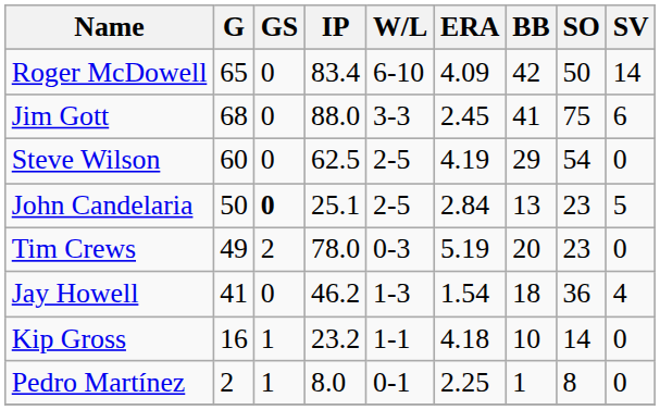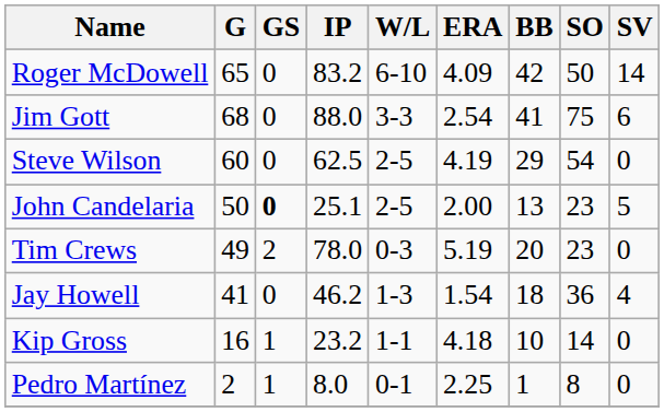 <table class="wikitable sortable" style="text-align:left">
 <tr>
 <th>Name</th>
 <th>G</th>
 <th>GS</th>
 <th>IP</th>
 <th>W/L</th>
 <th>ERA</th>
 <th>BB</th>
 <th>SO</th>
 <th>SV</th>
 </tr>
 <tr>
 <td><a href='#'>Roger McDowell</a></td>
 <td>65</td>
 <td>0</td>
-<td>83.4</td>
+<td>83.2</td>
 <td>6-10</td>
 <td>4.09</td>
 <td>42</td>
 <td>50</td>
 <td>14</td>
 </tr>
 <tr>
 <td><a href='#'>Jim Gott</a></td>
 <td>68</td>
 <td>0</td>
 <td>88.0</td>
 <td>3-3</td>
-<td>2.45</td>
+<td>2.54</td>
 <td>41</td>
 <td>75</td>
 <td>6</td>
 </tr>
 <tr>
 <td><a href='#'>Steve Wilson</a></td>
 <td>60</td>
 <td>0</td>
 <td>62.5</td>
 <td>2-5</td>
 <td>4.19</td>
 <td>29</td>
 <td>54</td>
 <td>0</td>
 </tr>
 <tr>
 <td><a href='#'>John Candelaria</a></td>
 <td>50</td>
 <td><strong>0</strong></td>
 <td>25.1</td>
 <td>2-5</td>
-<td>2.84</td>
+<td>2.00</td>
 <td>13</td>
 <td>23</td>
 <td>5</td>
 </tr>
 <tr>
 <td><a href='#'>Tim Crews</a></td>
 <td>49</td>
 <td>2</td>
 <td>78.0</td>
 <td>0-3</td>
 <td>5.19</td>
 <td>20</td>
 <td>23</td>
 <td>0</td>
 </tr>
 <tr>
 <td><a href='#'>Jay Howell</a></td>
 <td>41</td>
 <td>0</td>
 <td>46.2</td>
 <td>1-3</td>
 <td>1.54</td>
 <td>18</td>
 <td>36</td>
 <td>4</td>
 </tr>
 <tr>
 <td><a href='#'>Kip Gross</a></td>
 <td>16</td>
 <td>1</td>
 <td>23.2</td>
 <td>1-1</td>
 <td>4.18</td>
 <td>10</td>
 <td>14</td>
 <td>0</td>
 </tr>
 <tr>
 <td><a href='#'>Pedro Martínez</a></td>
 <td>2</td>
 <td>1</td>
 <td>8.0</td>
 <td>0-1</td>
 <td>2.25</td>
 <td>1</td>
 <td>8</td>
 <td>0</td>
 </tr>
 <tr>
 </tr>
 </table>
